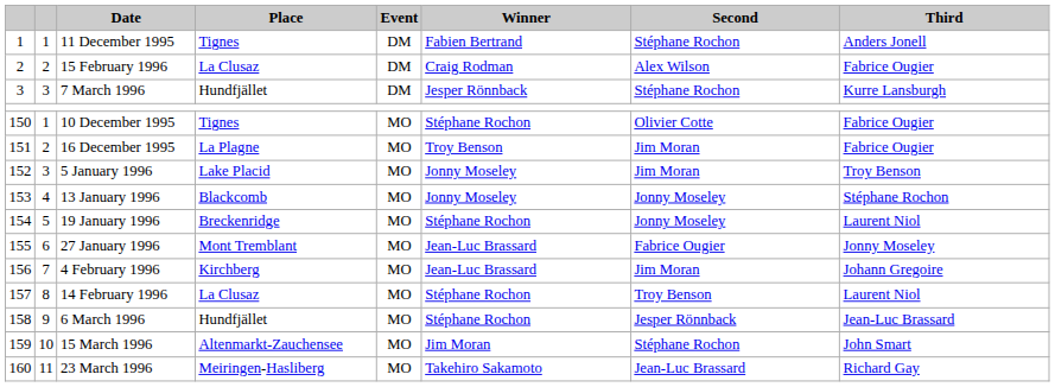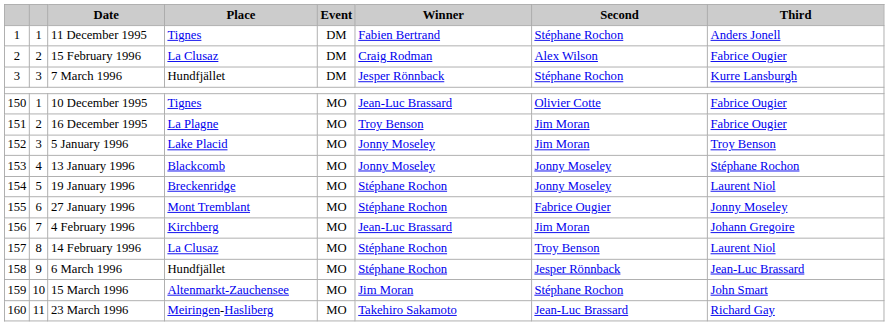 <table class="wikitable plainrowheaders" style="background:#fff; font-size:86%; line-height:16px; border:grey solid 1px; border-collapse:collapse;">
 <tr style="background:#ccc; text-align:center;">
 <th scope="col" style="background:#ccc; width=20 px;"></th>
 <th scope="col" style="background:#ccc; width=30 px;"></th>
 <th scope="col" style="background:#ccc; width:120px;">Date</th>
 <th scope="col" style="background:#ccc; width:160px;">Place</th>
 <th scope="col" style="background:#ccc; width:15px;">Event</th>
 <th scope="col" style="background:#ccc; width:185px;">Winner</th>
 <th scope="col" style="background:#ccc; width:185px;">Second</th>
 <th scope="col" style="background:#ccc; width:185px;">Third</th>
 </tr>
 <tr>
 <td align=center>1</td>
 <td align=center>1</td>
 <td>11 December 1995</td>
 <td> <a href='#'>Tignes</a></td>
 <td align=center>DM</td>
 <td> <a href='#'>Fabien Bertrand</a></td>
 <td> <a href='#'>Stéphane Rochon</a></td>
 <td> <a href='#'>Anders Jonell</a></td>
 </tr>
 <tr>
 <td align=center>2</td>
 <td align=center>2</td>
 <td>15 February 1996</td>
 <td> <a href='#'>La Clusaz</a></td>
 <td align=center>DM</td>
 <td> <a href='#'>Craig Rodman</a></td>
 <td> <a href='#'>Alex Wilson</a></td>
 <td> <a href='#'>Fabrice Ougier</a></td>
 </tr>
 <tr>
 <td align=center>3</td>
 <td align=center>3</td>
 <td>7 March 1996</td>
 <td> Hundfjället</td>
 <td align=center>DM</td>
 <td> <a href='#'>Jesper Rönnback</a></td>
 <td> <a href='#'>Stéphane Rochon</a></td>
 <td> <a href='#'>Kurre Lansburgh</a></td>
 </tr>
 <tr>
 <td colspan=8></td>
 </tr>
 <tr>
 <td align=center>150</td>
 <td align=center>1</td>
 <td>10 December 1995</td>
 <td> <a href='#'>Tignes</a></td>
 <td align=center>MO</td>
-<td> <a href='#'>Stéphane Rochon</a></td>
+<td> <a href='#'>Jean-Luc Brassard</a></td>
 <td> <a href='#'>Olivier Cotte</a></td>
 <td> <a href='#'>Fabrice Ougier</a></td>
 </tr>
 <tr>
 <td align=center>151</td>
 <td align=center>2</td>
 <td>16 December 1995</td>
 <td> <a href='#'>La Plagne</a></td>
 <td align=center>MO</td>
 <td> <a href='#'>Troy Benson</a></td>
 <td> <a href='#'>Jim Moran</a></td>
 <td> <a href='#'>Fabrice Ougier</a></td>
 </tr>
 <tr>
 <td align=center>152</td>
 <td align=center>3</td>
 <td>5 January 1996</td>
 <td> <a href='#'>Lake Placid</a></td>
 <td align=center>MO</td>
 <td> <a href='#'>Jonny Moseley</a></td>
 <td> <a href='#'>Jim Moran</a></td>
 <td> <a href='#'>Troy Benson</a></td>
 </tr>
 <tr>
 <td align=center>153</td>
 <td align=center>4</td>
 <td>13 January 1996</td>
 <td> <a href='#'>Blackcomb</a></td>
 <td align=center>MO</td>
 <td> <a href='#'>Jonny Moseley</a></td>
 <td> <a href='#'>Jonny Moseley</a></td>
 <td> <a href='#'>Stéphane Rochon</a></td>
 </tr>
 <tr>
 <td align=center>154</td>
 <td align=center>5</td>
 <td>19 January 1996</td>
 <td> <a href='#'>Breckenridge</a></td>
 <td align=center>MO</td>
 <td> <a href='#'>Stéphane Rochon</a></td>
 <td> <a href='#'>Jonny Moseley</a></td>
 <td> <a href='#'>Laurent Niol</a></td>
 </tr>
 <tr>
 <td align=center>155</td>
 <td align=center>6</td>
 <td>27 January 1996</td>
 <td> <a href='#'>Mont Tremblant</a></td>
 <td align=center>MO</td>
-<td> <a href='#'>Jean-Luc Brassard</a></td>
+<td> <a href='#'>Stéphane Rochon</a></td>
 <td> <a href='#'>Fabrice Ougier</a></td>
 <td> <a href='#'>Jonny Moseley</a></td>
 </tr>
 <tr>
 <td align=center>156</td>
 <td align=center>7</td>
 <td>4 February 1996</td>
 <td> <a href='#'>Kirchberg</a></td>
 <td align=center>MO</td>
 <td> <a href='#'>Jean-Luc Brassard</a></td>
 <td> <a href='#'>Jim Moran</a></td>
 <td> <a href='#'>Johann Gregoire</a></td>
 </tr>
 <tr>
 <td align=center>157</td>
 <td align=center>8</td>
 <td>14 February 1996</td>
 <td> <a href='#'>La Clusaz</a></td>
 <td align=center>MO</td>
 <td> <a href='#'>Stéphane Rochon</a></td>
 <td> <a href='#'>Troy Benson</a></td>
 <td> <a href='#'>Laurent Niol</a></td>
 </tr>
 <tr>
 <td align=center>158</td>
 <td align=center>9</td>
 <td>6 March 1996</td>
 <td> Hundfjället</td>
 <td align=center>MO</td>
 <td> <a href='#'>Stéphane Rochon</a></td>
 <td> <a href='#'>Jesper Rönnback</a></td>
 <td> <a href='#'>Jean-Luc Brassard</a></td>
 </tr>
 <tr>
 <td align=center>159</td>
 <td align=center>10</td>
 <td>15 March 1996</td>
 <td> <a href='#'>Altenmarkt-Zauchensee</a></td>
 <td align=center>MO</td>
 <td> <a href='#'>Jim Moran</a></td>
 <td> <a href='#'>Stéphane Rochon</a></td>
 <td> <a href='#'>John Smart</a></td>
 </tr>
 <tr>
 <td align=center>160</td>
 <td align=center>11</td>
 <td>23 March 1996</td>
 <td> <a href='#'>Meiringen</a>-<a href='#'>Hasliberg</a></td>
 <td align=center>MO</td>
 <td> <a href='#'>Takehiro Sakamoto</a></td>
 <td> <a href='#'>Jean-Luc Brassard</a></td>
 <td> <a href='#'>Richard Gay</a></td>
 </tr>
 </table>
